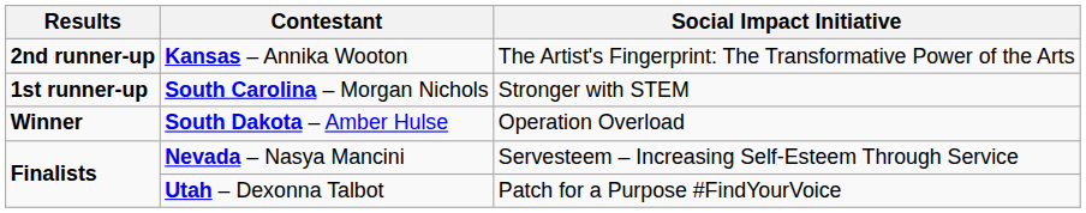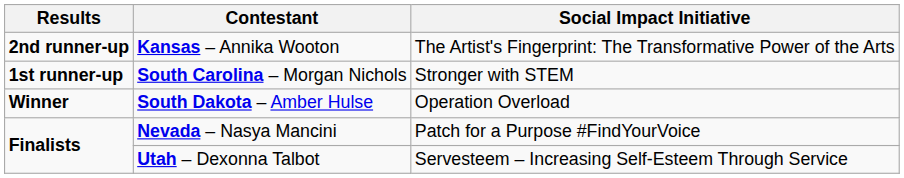 <table class="wikitable">
 <tr>
 <th>Results</th>
 <th>Contestant</th>
 <th>Social Impact Initiative</th>
 </tr>
 <tr>
 <td><strong>2nd runner-up</strong></td>
 <td> <strong><a href='#'>Kansas</a></strong> – Annika Wooton</td>
 <td>The Artist's Fingerprint: The Transformative Power of the Arts</td>
 </tr>
 <tr>
 <td><strong>1st runner-up</strong></td>
 <td> <strong><a href='#'>South Carolina</a></strong> – Morgan Nichols</td>
 <td>Stronger with STEM</td>
 </tr>
 <tr>
 <td><strong>Winner</strong></td>
 <td> <strong><a href='#'>South Dakota</a></strong> – <a href='#'>Amber Hulse</a></td>
 <td>Operation Overload</td>
 </tr>
 <tr>
 <td rowspan=2><strong>Finalists</strong></td>
 <td> <strong><a href='#'>Nevada</a></strong> – Nasya Mancini</td>
-<td>Servesteem – Increasing Self-Esteem Through Service</td>
+<td>Patch for a Purpose #FindYourVoice</td>
 </tr>
 <tr>
 <td> <strong><a href='#'>Utah</a></strong> – Dexonna Talbot</td>
-<td>Patch for a Purpose #FindYourVoice</td>
+<td>Servesteem – Increasing Self-Esteem Through Service</td>
 </tr>
 </table>
